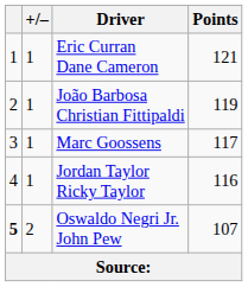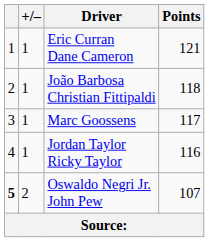 <table class="wikitable" style="font-size: 95%;">
 <tr>
 <th scope="col"></th>
 <th scope="col">+/–</th>
 <th scope="col">Driver</th>
 <th scope="col">Points</th>
 </tr>
 <tr>
 <td align=center>1</td>
 <td align="left"> 1</td>
 <td> <a href='#'>Eric Curran</a><br> <a href='#'>Dane Cameron</a></td>
 <td align=right>121</td>
 </tr>
 <tr>
 <td align=center>2</td>
 <td align="left"> 1</td>
 <td> <a href='#'>João Barbosa</a><br> <a href='#'>Christian Fittipaldi</a></td>
-<td align=right>119</td>
+<td align=right>118</td>
 </tr>
 <tr>
 <td align=center>3</td>
 <td align="left"> 1</td>
 <td> <a href='#'>Marc Goossens</a></td>
 <td align=right>117</td>
 </tr>
 <tr>
 <td align=center>4</td>
 <td align="left"> 1</td>
 <td> <a href='#'>Jordan Taylor</a><br> <a href='#'>Ricky Taylor</a></td>
 <td align=right>116</td>
 </tr>
 <tr>
 <td align=center><strong>5</strong></td>
 <td align="left"> 2</td>
 <td> <a href='#'>Oswaldo Negri Jr.</a><br> <a href='#'>John Pew</a></td>
 <td align=right>107</td>
 </tr>
 <tr>
 <th colspan=5>Source:</th>
 </tr>
 </table>
